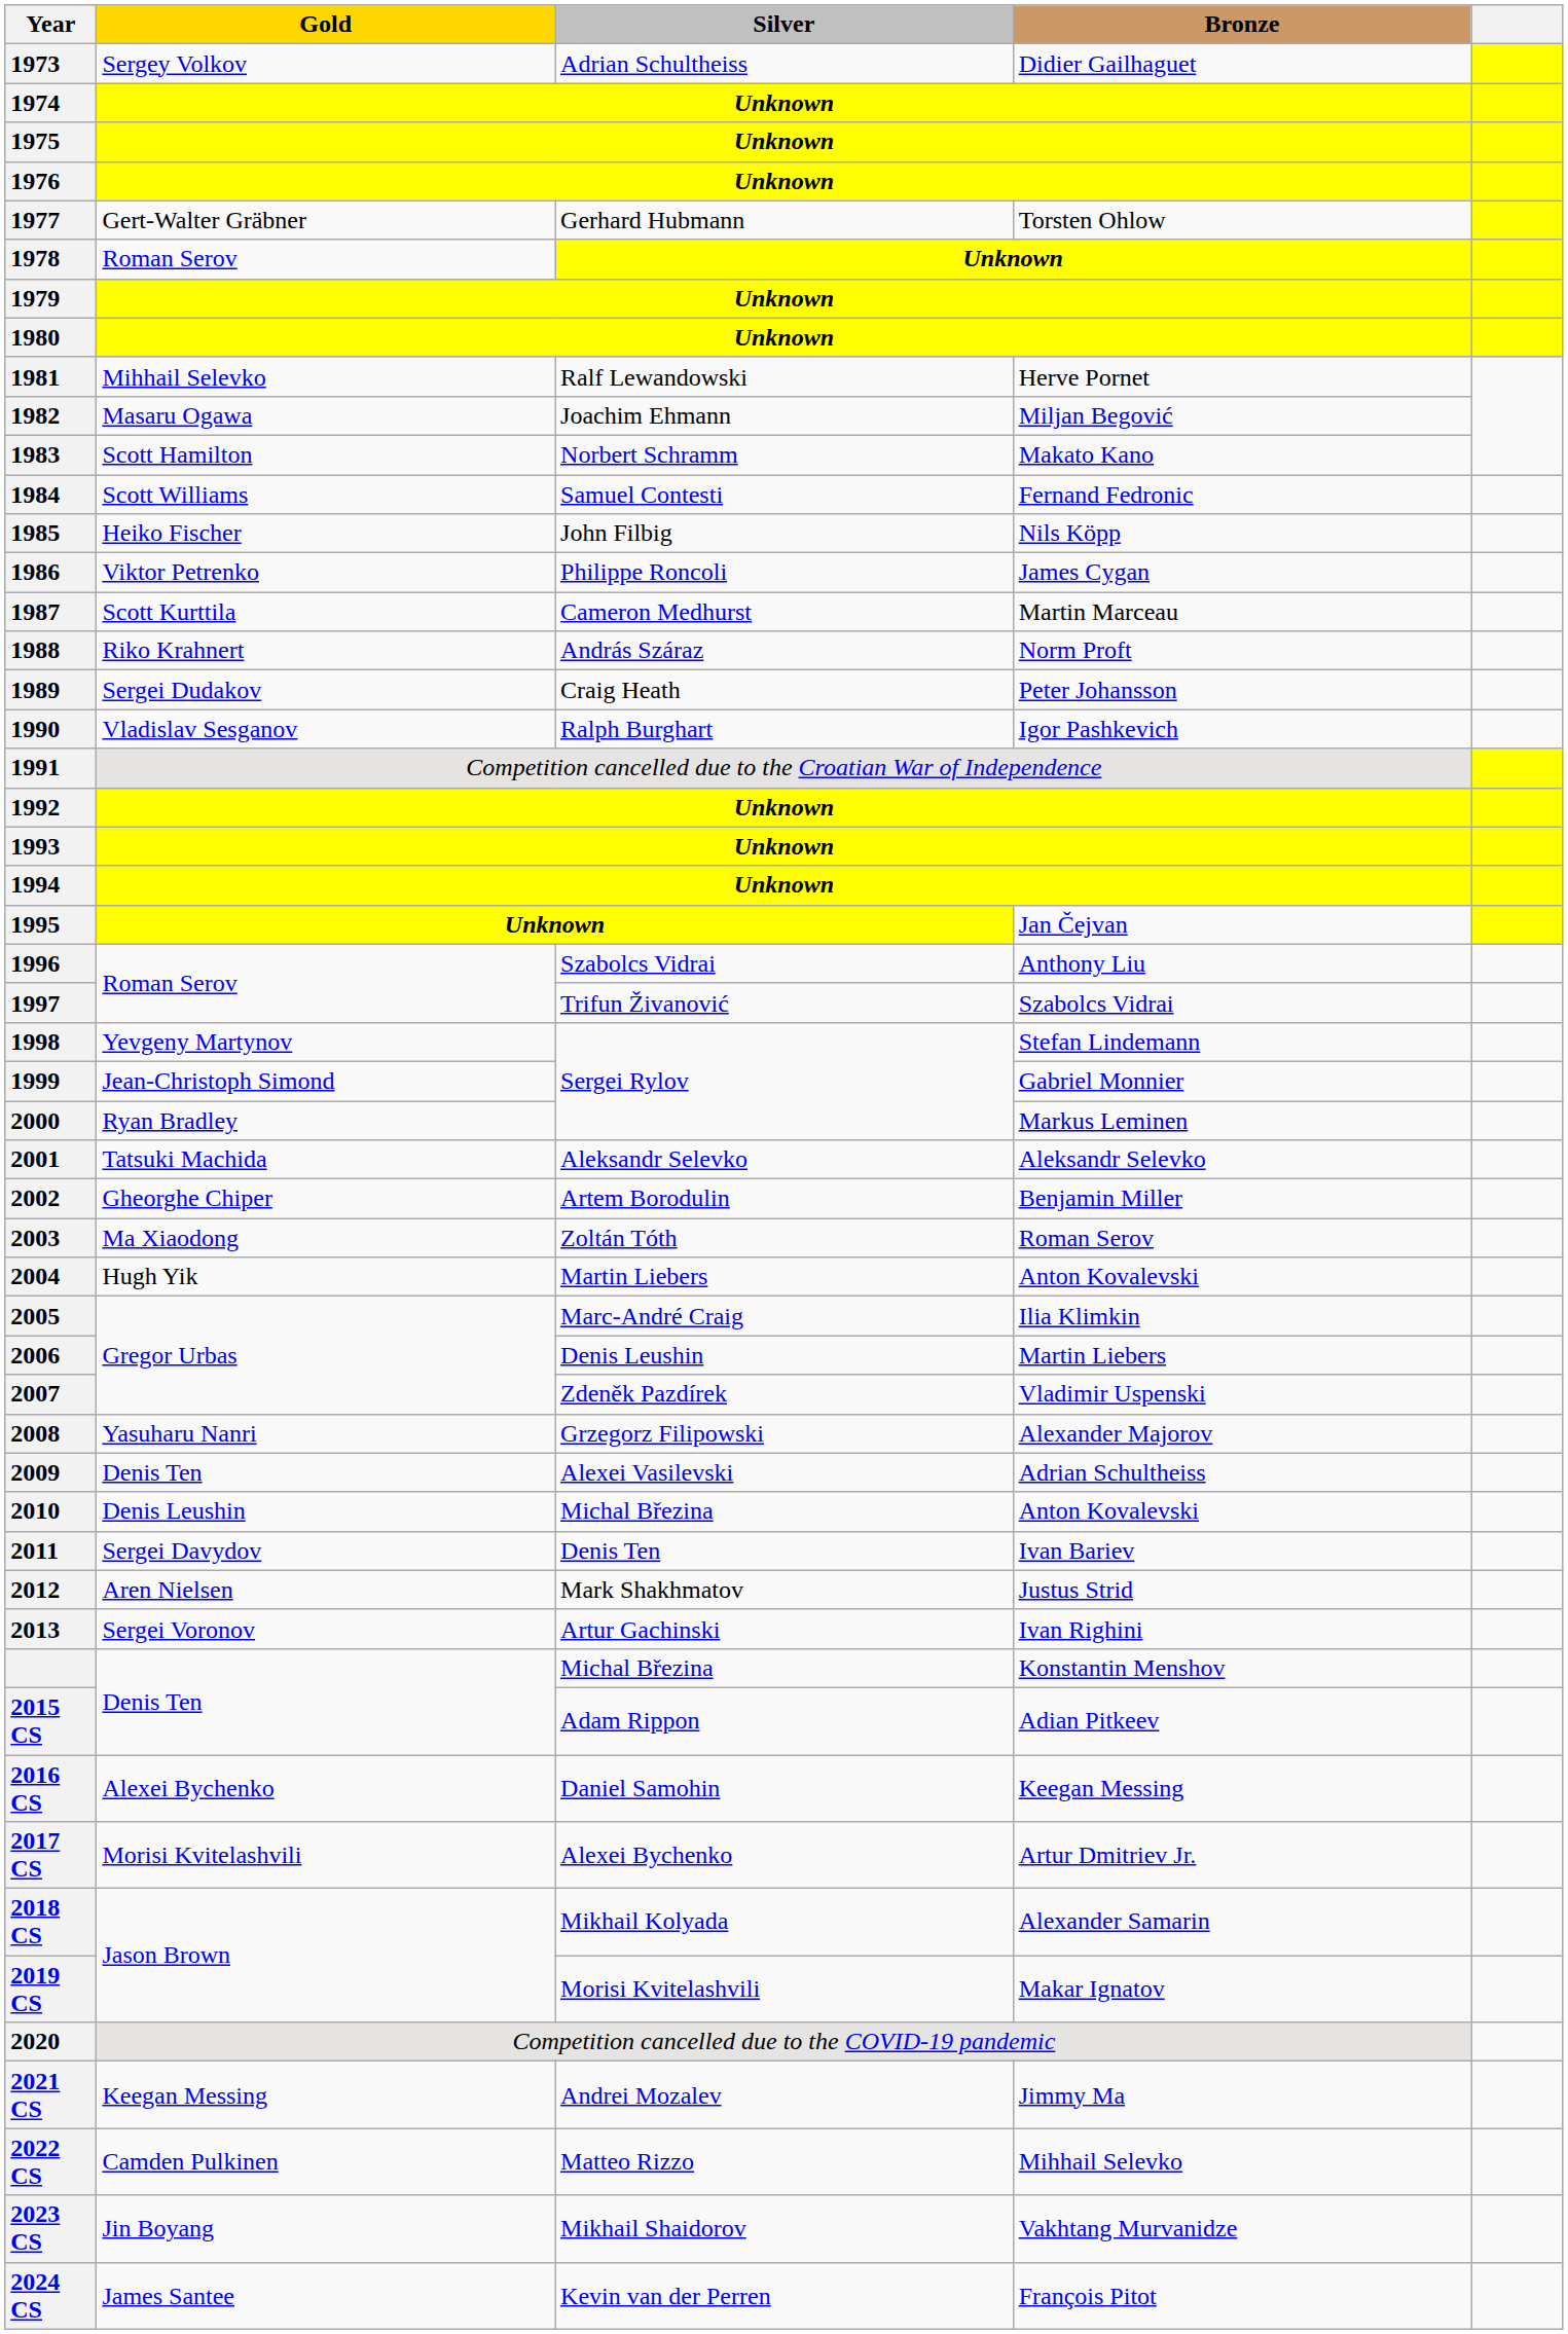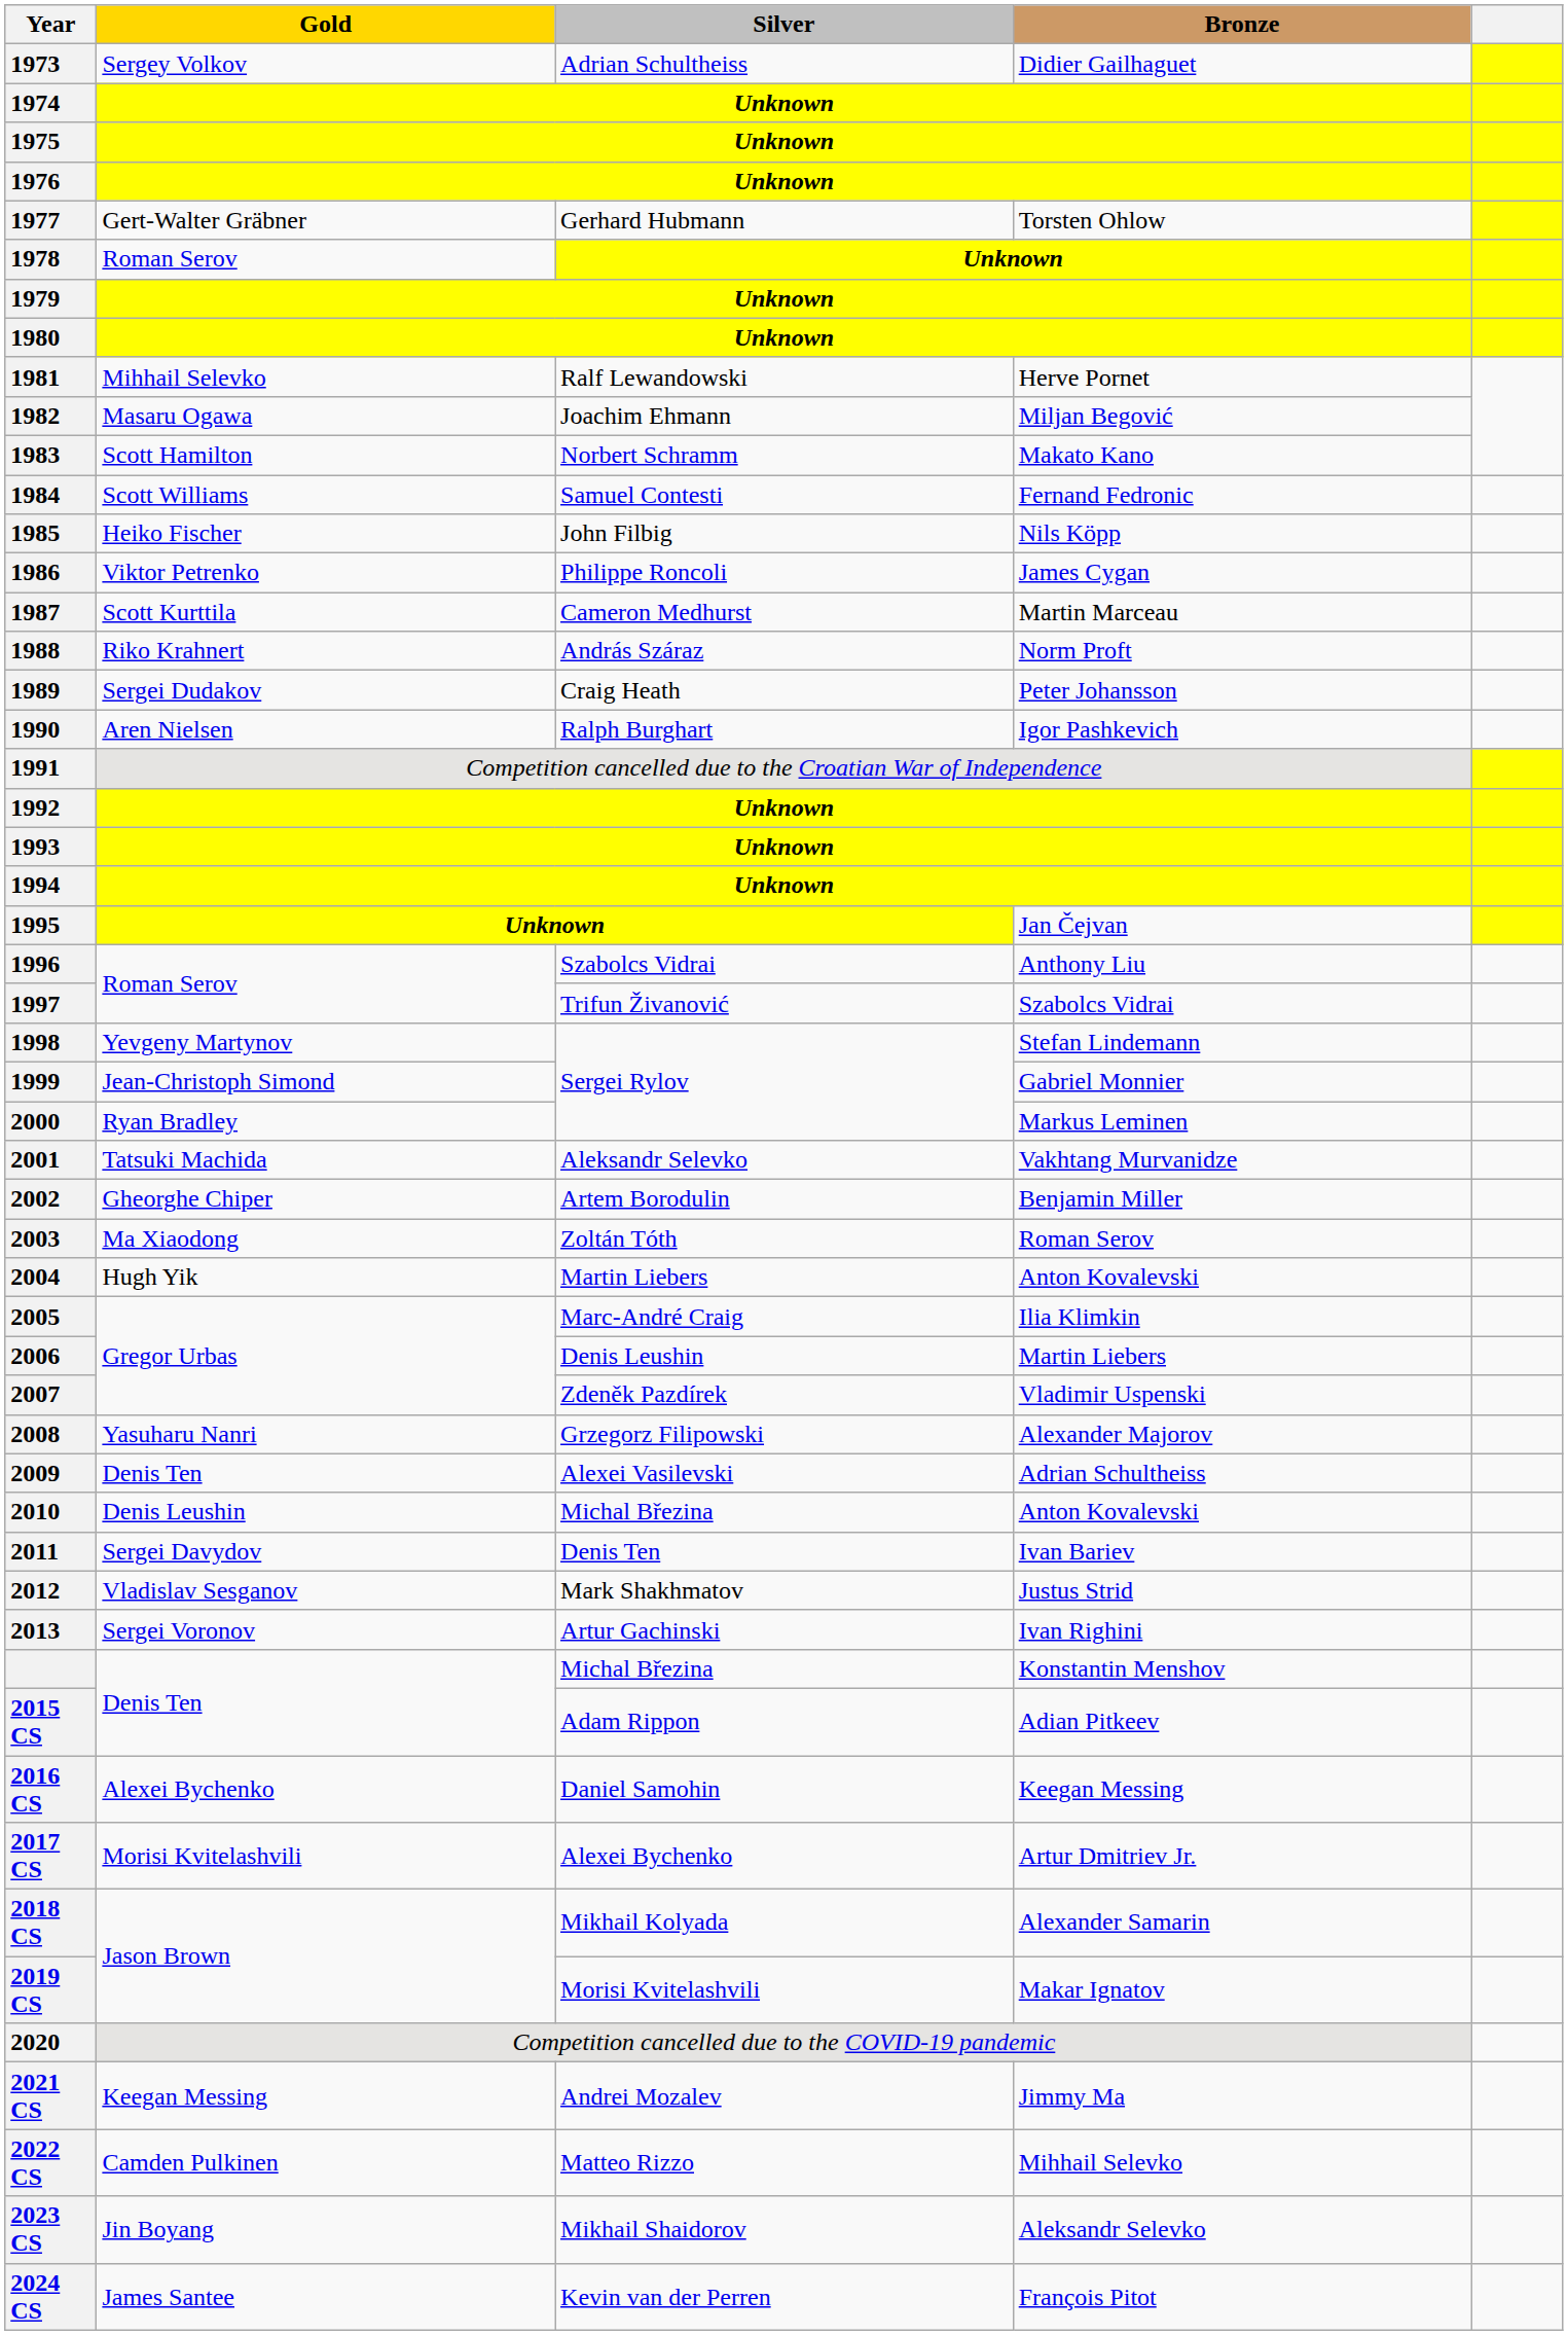 <table class="wikitable unsortable" style="text-align:left; width:80%">
 <tr>
 <th scope="col" style="text-align:center; width:5%">Year</th>
 <th scope="col" style="text-align:center; width:25%; background:gold">Gold</th>
 <th scope="col" style="text-align:center; width:25%; background:silver">Silver</th>
 <th scope="col" style="text-align:center; width:25%; background:#c96">Bronze</th>
 <th scope="col" style="text-align:center; width:5%"></th>
 </tr>
 <tr>
 <th scope="row" style="text-align:left">1973</th>
 <td> <a href='#'>Sergey Volkov</a></td>
 <td> <a href='#'>Adrian Schultheiss</a></td>
 <td> <a href='#'>Didier Gailhaguet</a></td>
 <td bgcolor="yellow"></td>
 </tr>
 <tr>
 <th scope="row" style="text-align:left">1974</th>
 <td colspan="3" align="center" bgcolor="yellow"><strong><em>Unknown</em></strong></td>
 <td bgcolor="yellow"></td>
 </tr>
 <tr>
 <th scope="row" style="text-align:left">1975</th>
 <td colspan="3" align="center" bgcolor="yellow"><strong><em>Unknown</em></strong></td>
 <td bgcolor="yellow"></td>
 </tr>
 <tr>
 <th scope="row" style="text-align:left">1976</th>
 <td colspan="3" align="center" bgcolor="yellow"><strong><em>Unknown</em></strong></td>
 <td bgcolor="yellow"></td>
 </tr>
 <tr>
 <th scope="row" style="text-align:left">1977</th>
 <td> Gert-Walter Gräbner</td>
 <td> Gerhard Hubmann</td>
 <td> Torsten Ohlow</td>
 <td bgcolor="yellow"></td>
 </tr>
 <tr>
 <th scope="row" style="text-align:left">1978</th>
 <td> <a href='#'>Roman Serov</a></td>
 <td colspan="2" align="center" bgcolor="yellow"><strong><em>Unknown</em></strong></td>
 <td bgcolor="yellow"></td>
 </tr>
 <tr>
 <th scope="row" style="text-align:left">1979</th>
 <td colspan="3" align="center" bgcolor="yellow"><strong><em>Unknown</em></strong></td>
 <td bgcolor="yellow"></td>
 </tr>
 <tr>
 <th scope="row" style="text-align:left">1980</th>
 <td colspan="3" align="center" bgcolor="yellow"><strong><em>Unknown</em></strong></td>
 <td bgcolor="yellow"></td>
 </tr>
 <tr>
 <th scope="row" style="text-align:left">1981</th>
 <td> <a href='#'>Mihhail Selevko</a></td>
 <td> Ralf Lewandowski</td>
 <td> Herve Pornet</td>
 <td rowspan="3"></td>
 </tr>
 <tr>
 <th scope="row" style="text-align:left">1982</th>
 <td> <a href='#'>Masaru Ogawa</a></td>
 <td> Joachim Ehmann</td>
 <td> <a href='#'>Miljan Begović</a></td>
 </tr>
 <tr>
 <th scope="row" style="text-align:left">1983</th>
 <td> <a href='#'>Scott Hamilton</a></td>
 <td> <a href='#'>Norbert Schramm</a></td>
 <td> <a href='#'>Makato Kano</a></td>
 </tr>
 <tr>
 <th scope="row" style="text-align:left">1984</th>
 <td> <a href='#'>Scott Williams</a></td>
 <td> <a href='#'>Samuel Contesti</a></td>
 <td> <a href='#'>Fernand Fedronic</a></td>
 <td></td>
 </tr>
 <tr>
 <th scope="row" style="text-align:left">1985</th>
 <td> <a href='#'>Heiko Fischer</a></td>
 <td> John Filbig</td>
 <td> <a href='#'>Nils Köpp</a></td>
 <td></td>
 </tr>
 <tr>
 <th scope="row" style="text-align:left">1986</th>
 <td> <a href='#'>Viktor Petrenko</a></td>
 <td> <a href='#'>Philippe Roncoli</a></td>
 <td> <a href='#'>James Cygan</a></td>
 <td></td>
 </tr>
 <tr>
 <th scope="row" style="text-align:left">1987</th>
 <td> <a href='#'>Scott Kurttila</a></td>
 <td> <a href='#'>Cameron Medhurst</a></td>
 <td> Martin Marceau</td>
 <td></td>
 </tr>
 <tr>
 <th scope="row" style="text-align:left">1988</th>
 <td> <a href='#'>Riko Krahnert</a></td>
 <td> <a href='#'>András Száraz</a></td>
 <td> <a href='#'>Norm Proft</a></td>
 <td></td>
 </tr>
 <tr>
 <th scope="row" style="text-align:left">1989</th>
 <td> <a href='#'>Sergei Dudakov</a></td>
 <td> Craig Heath</td>
 <td> <a href='#'>Peter Johansson</a></td>
 <td></td>
 </tr>
 <tr>
 <th scope="row" style="text-align:left">1990</th>
-<td> <a href='#'>Vladislav Sesganov</a></td>
+<td> <a href='#'>Aren Nielsen</a></td>
 <td> <a href='#'>Ralph Burghart</a></td>
 <td> <a href='#'>Igor Pashkevich</a></td>
 <td></td>
 </tr>
 <tr>
 <th scope="row" style="text-align:left">1991</th>
 <td colspan="3" align="center" bgcolor="e5e4e2"><em>Competition cancelled due to the <a href='#'>Croatian War of Independence</a></em></td>
 <td bgcolor="yellow"></td>
 </tr>
 <tr>
 <th scope="row" style="text-align:left">1992</th>
 <td colspan="3" align="center" bgcolor="yellow"><strong><em>Unknown</em></strong></td>
 <td bgcolor="yellow"></td>
 </tr>
 <tr>
 <th scope="row" style="text-align:left">1993</th>
 <td colspan="3" align="center" bgcolor="yellow"><strong><em>Unknown</em></strong></td>
 <td bgcolor="yellow"></td>
 </tr>
 <tr>
 <th scope="row" style="text-align:left">1994</th>
 <td colspan="3" align="center" bgcolor="yellow"><strong><em>Unknown</em></strong></td>
 <td bgcolor="yellow"></td>
 </tr>
 <tr>
 <th scope="row" style="text-align:left">1995</th>
 <td colspan="2" align="center" bgcolor="yellow"><strong><em>Unknown</em></strong></td>
 <td> <a href='#'>Jan Čejvan</a></td>
 <td bgcolor="yellow"></td>
 </tr>
 <tr>
 <th scope="row" style="text-align:left">1996</th>
 <td rowspan="2"> <a href='#'>Roman Serov</a></td>
 <td> <a href='#'>Szabolcs Vidrai</a></td>
 <td> <a href='#'>Anthony Liu</a></td>
 <td></td>
 </tr>
 <tr>
 <th scope="row" style="text-align:left">1997</th>
 <td> <a href='#'>Trifun Živanović</a></td>
 <td> <a href='#'>Szabolcs Vidrai</a></td>
 <td></td>
 </tr>
 <tr>
 <th scope="row" style="text-align:left">1998</th>
 <td> <a href='#'>Yevgeny Martynov</a></td>
 <td rowspan="3"> <a href='#'>Sergei Rylov</a></td>
 <td> <a href='#'>Stefan Lindemann</a></td>
 <td></td>
 </tr>
 <tr>
 <th scope="row" style="text-align:left">1999</th>
 <td> <a href='#'>Jean-Christoph Simond</a></td>
 <td> <a href='#'>Gabriel Monnier</a></td>
 <td></td>
 </tr>
 <tr>
 <th scope="row" style="text-align:left">2000</th>
 <td> <a href='#'>Ryan Bradley</a></td>
 <td> <a href='#'>Markus Leminen</a></td>
 <td></td>
 </tr>
 <tr>
 <th scope="row" style="text-align:left">2001</th>
 <td> <a href='#'>Tatsuki Machida</a></td>
 <td> <a href='#'>Aleksandr Selevko</a></td>
-<td> <a href='#'>Aleksandr Selevko</a></td>
+<td> <a href='#'>Vakhtang Murvanidze</a></td>
 <td></td>
 </tr>
 <tr>
 <th scope="row" style="text-align:left">2002</th>
 <td> <a href='#'>Gheorghe Chiper</a></td>
 <td> <a href='#'>Artem Borodulin</a></td>
 <td> <a href='#'>Benjamin Miller</a></td>
 <td></td>
 </tr>
 <tr>
 <th scope="row" style="text-align:left">2003</th>
 <td> <a href='#'>Ma Xiaodong</a></td>
 <td> <a href='#'>Zoltán Tóth</a></td>
 <td> <a href='#'>Roman Serov</a></td>
 <td></td>
 </tr>
 <tr>
 <th scope="row" style="text-align:left">2004</th>
 <td> Hugh Yik</td>
 <td> <a href='#'>Martin Liebers</a></td>
 <td> <a href='#'>Anton Kovalevski</a></td>
 <td></td>
 </tr>
 <tr>
 <th scope="row" style="text-align:left">2005</th>
 <td rowspan="3"> <a href='#'>Gregor Urbas</a></td>
 <td> <a href='#'>Marc-André Craig</a></td>
 <td> <a href='#'>Ilia Klimkin</a></td>
 <td></td>
 </tr>
 <tr>
 <th scope="row" style="text-align:left">2006</th>
 <td> <a href='#'>Denis Leushin</a></td>
 <td> <a href='#'>Martin Liebers</a></td>
 <td></td>
 </tr>
 <tr>
 <th scope="row" style="text-align:left">2007</th>
 <td> <a href='#'>Zdeněk Pazdírek</a></td>
 <td> <a href='#'>Vladimir Uspenski</a></td>
 <td></td>
 </tr>
 <tr>
 <th scope="row" style="text-align:left">2008</th>
 <td> <a href='#'>Yasuharu Nanri</a></td>
 <td> <a href='#'>Grzegorz Filipowski</a></td>
 <td> <a href='#'>Alexander Majorov</a></td>
 <td></td>
 </tr>
 <tr>
 <th scope="row" style="text-align:left">2009</th>
 <td> <a href='#'>Denis Ten</a></td>
 <td> <a href='#'>Alexei Vasilevski</a></td>
 <td> <a href='#'>Adrian Schultheiss</a></td>
 <td></td>
 </tr>
 <tr>
 <th scope="row" style="text-align:left">2010</th>
 <td> <a href='#'>Denis Leushin</a></td>
 <td> <a href='#'>Michal Březina</a></td>
 <td> <a href='#'>Anton Kovalevski</a></td>
 <td></td>
 </tr>
 <tr>
 <th scope="row" style="text-align:left">2011</th>
 <td> <a href='#'>Sergei Davydov</a></td>
 <td> <a href='#'>Denis Ten</a></td>
 <td> <a href='#'>Ivan Bariev</a></td>
 <td></td>
 </tr>
 <tr>
 <th scope="row" style="text-align:left">2012</th>
-<td> <a href='#'>Aren Nielsen</a></td>
+<td> <a href='#'>Vladislav Sesganov</a></td>
 <td> Mark Shakhmatov</td>
 <td> <a href='#'>Justus Strid</a></td>
 <td></td>
 </tr>
 <tr>
 <th scope="row" style="text-align:left">2013</th>
 <td> <a href='#'>Sergei Voronov</a></td>
 <td> <a href='#'>Artur Gachinski</a></td>
 <td> <a href='#'>Ivan Righini</a></td>
 <td></td>
 </tr>
 <tr>
 <th scope="row" style="text-align:left"></th>
 <td rowspan="2"> <a href='#'>Denis Ten</a></td>
 <td> <a href='#'>Michal Březina</a></td>
 <td> <a href='#'>Konstantin Menshov</a></td>
 <td></td>
 </tr>
 <tr>
 <th scope="row" style="text-align:left"><a href='#'>2015 CS</a></th>
 <td> <a href='#'>Adam Rippon</a></td>
 <td> <a href='#'>Adian Pitkeev</a></td>
 <td></td>
 </tr>
 <tr>
 <th scope="row" style="text-align:left"><a href='#'>2016 CS</a></th>
 <td> <a href='#'>Alexei Bychenko</a></td>
 <td> <a href='#'>Daniel Samohin</a></td>
 <td> <a href='#'>Keegan Messing</a></td>
 <td></td>
 </tr>
 <tr>
 <th scope="row" style="text-align:left"><a href='#'>2017 CS</a></th>
 <td> <a href='#'>Morisi Kvitelashvili</a></td>
 <td> <a href='#'>Alexei Bychenko</a></td>
 <td> <a href='#'>Artur Dmitriev Jr.</a></td>
 <td></td>
 </tr>
 <tr>
 <th scope="row" style="text-align:left"><a href='#'>2018 CS</a></th>
 <td rowspan="2"> <a href='#'>Jason Brown</a></td>
 <td> <a href='#'>Mikhail Kolyada</a></td>
 <td> <a href='#'>Alexander Samarin</a></td>
 <td></td>
 </tr>
 <tr>
 <th scope="row" style="text-align:left"><a href='#'>2019 CS</a></th>
 <td> <a href='#'>Morisi Kvitelashvili</a></td>
 <td> <a href='#'>Makar Ignatov</a></td>
 <td></td>
 </tr>
 <tr>
 <th scope="row" style="text-align:left">2020</th>
 <td colspan="3" align="center" bgcolor="e5e4e2"><em>Competition cancelled due to the <a href='#'>COVID-19 pandemic</a></em></td>
 <td></td>
 </tr>
 <tr>
 <th scope="row" style="text-align:left"><a href='#'>2021 CS</a></th>
 <td> <a href='#'>Keegan Messing</a></td>
 <td> <a href='#'>Andrei Mozalev</a></td>
 <td> <a href='#'>Jimmy Ma</a></td>
 <td></td>
 </tr>
 <tr>
 <th scope="row" style="text-align:left"><a href='#'>2022 CS</a></th>
 <td> <a href='#'>Camden Pulkinen</a></td>
 <td> <a href='#'>Matteo Rizzo</a></td>
 <td> <a href='#'>Mihhail Selevko</a></td>
 <td></td>
 </tr>
 <tr>
 <th scope="row" style="text-align:left"><a href='#'>2023 CS</a></th>
 <td> <a href='#'>Jin Boyang</a></td>
 <td> <a href='#'>Mikhail Shaidorov</a></td>
-<td> <a href='#'>Vakhtang Murvanidze</a></td>
+<td> <a href='#'>Aleksandr Selevko</a></td>
 <td></td>
 </tr>
 <tr>
 <th scope="row" style="text-align:left"><a href='#'>2024 CS</a></th>
 <td> <a href='#'>James Santee</a></td>
 <td> <a href='#'>Kevin van der Perren</a></td>
 <td> <a href='#'>François Pitot</a></td>
 <td></td>
 </tr>
 </table>
